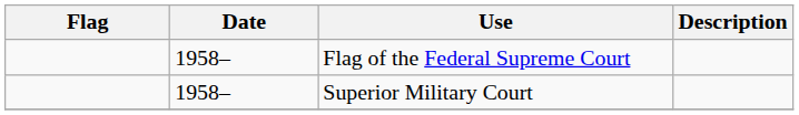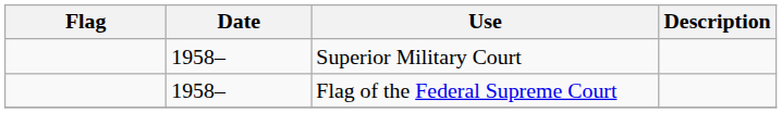 <table class="wikitable" style="background: #f9f9f9">
 <tr>
 <th width="112">Flag</th>
 <th width="100">Date</th>
 <th width="250">Use</th>
 <th>Description</th>
 </tr>
 <tr>
 <td></td>
 <td>1958–</td>
-<td>Flag of the <a href='#'>Federal Supreme Court</a></td>
+<td>Superior Military Court</td>
 <td></td>
 </tr>
 <tr>
 <td></td>
 <td>1958–</td>
-<td>Superior Military Court</td>
+<td>Flag of the <a href='#'>Federal Supreme Court</a></td>
 <td></td>
 </tr>
 <tr>
 </tr>
 </table>
